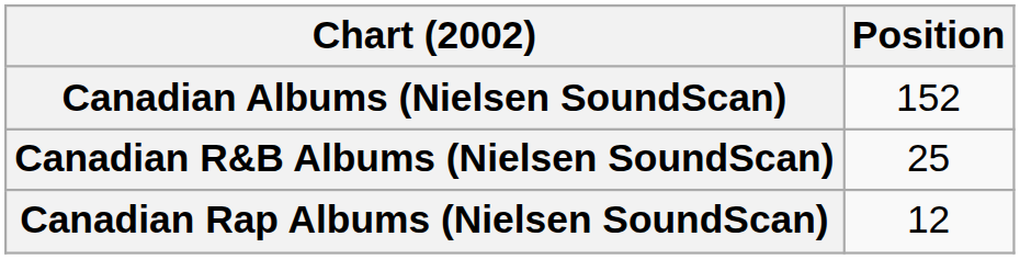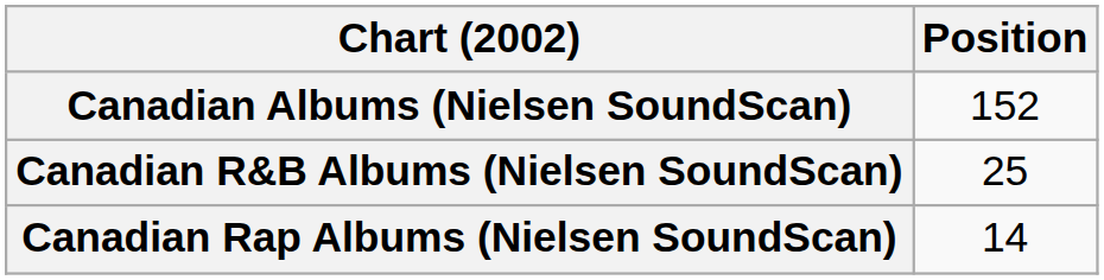 <table class="wikitable plainrowheaders" style="text-align:center">
 <tr>
 <th scope="col">Chart (2002)</th>
 <th scope="col">Position</th>
 </tr>
 <tr>
 <th scope="row">Canadian Albums (Nielsen SoundScan)</th>
 <td>152</td>
 </tr>
 <tr>
 <th scope="row">Canadian R&B Albums (Nielsen SoundScan)</th>
 <td>25</td>
 </tr>
 <tr>
 <th scope="row">Canadian Rap Albums (Nielsen SoundScan)</th>
-<td>12</td>
+<td>14</td>
 </tr>
 </table>
